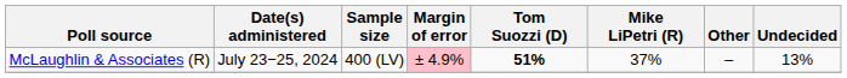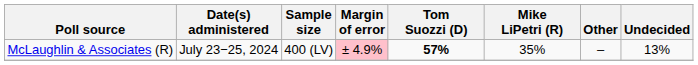 <table class="wikitable" style="font-size:90%;text-align:center;">
 <tr style="vertical-align:bottom">
 <th>Poll source</th>
 <th>Date(s)<br>administered</th>
 <th>Sample<br>size</th>
 <th>Margin<br>of error</th>
 <th style="width:100px;">Tom<br>Suozzi (D)</th>
 <th style="width:100px;">Mike<br>LiPetri (R)</th>
 <th>Other</th>
 <th>Undecided</th>
 </tr>
 <tr>
 <td style="text-align:left;"><a href='#'>McLaughlin & Associates</a> (R)</td>
 <td data-sort-value="2024-08-14">July 23−25, 2024</td>
 <td>400 (LV)</td>
 <td style="background: pink;">± 4.9%</td>
-<td><strong>51%</strong></td>
-<td>37%</td>
+<td><strong>57%</strong></td>
+<td>35%</td>
 <td>–</td>
 <td>13%</td>
 </tr>
 <tr>
 </tr>
 </table>
